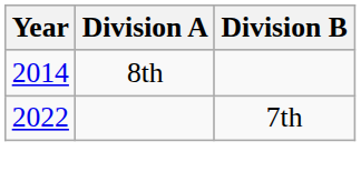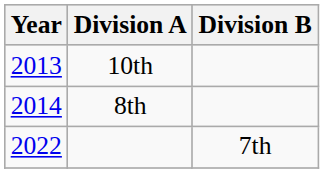 <table class="wikitable" style="text-align:center">
 <tr>
 <th>Year</th>
 <th>Division A</th>
 <th>Division B</th>
+</tr>
+<tr>
+<td><a href='#'>2013</a></td>
+<td>10th</td>
+<td></td>
 </tr>
 <tr>
 <td><a href='#'>2014</a></td>
 <td>8th</td>
 <td></td>
 </tr>
 <tr>
 <td><a href='#'>2022</a></td>
 <td></td>
 <td>7th</td>
 </tr>
 </table>
